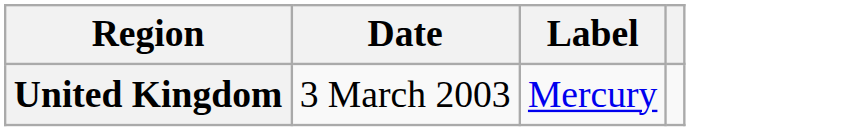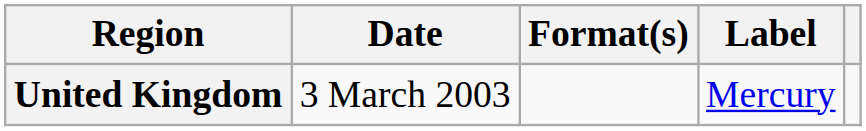 <table class="wikitable plainrowheaders">
 <tr>
 <th scope="col">Region</th>
 <th scope="col">Date</th>
+<th scope="col">Format(s)</th>
 <th scope="col">Label</th>
 <th scope="col"></th>
 </tr>
 <tr>
 <th scope="row">United Kingdom</th>
 <td>3 March 2003</td>
+<td></td>
 <td><a href='#'>Mercury</a></td>
 <td align="center"></td>
 </tr>
 </table>
